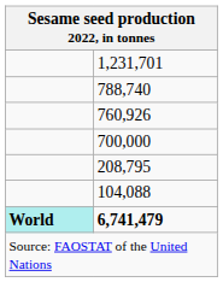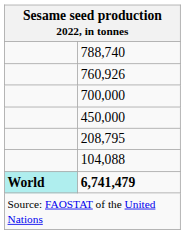 <table class="wikitable" style="float:right; width:13em; text-align:left;">
 <tr>
 <th colspan=2>Sesame seed production<br><small>2022, in tonnes</small></th>
-</tr>
-<tr>
-<td></td>
-<td>1,231,701</td>
 </tr>
 <tr>
 <td></td>
 <td>788,740</td>
 </tr>
 <tr>
 <td></td>
 <td>760,926</td>
 </tr>
 <tr>
 <td></td>
 <td>700,000</td>
+</tr>
+<tr>
+<td></td>
+<td>450,000</td>
 </tr>
 <tr>
 <td></td>
 <td>208,795</td>
 </tr>
 <tr>
 <td></td>
 <td>104,088</td>
 </tr>
 <tr>
 <td style="background: paleturquoise;"><strong>World</strong></td>
 <td><strong>6,741,479</strong></td>
 </tr>
 <tr>
 <td colspan=2><small>Source: <a href='#'>FAOSTAT</a> of the <a href='#'>United Nations</a></small></td>
 </tr>
 </table>
